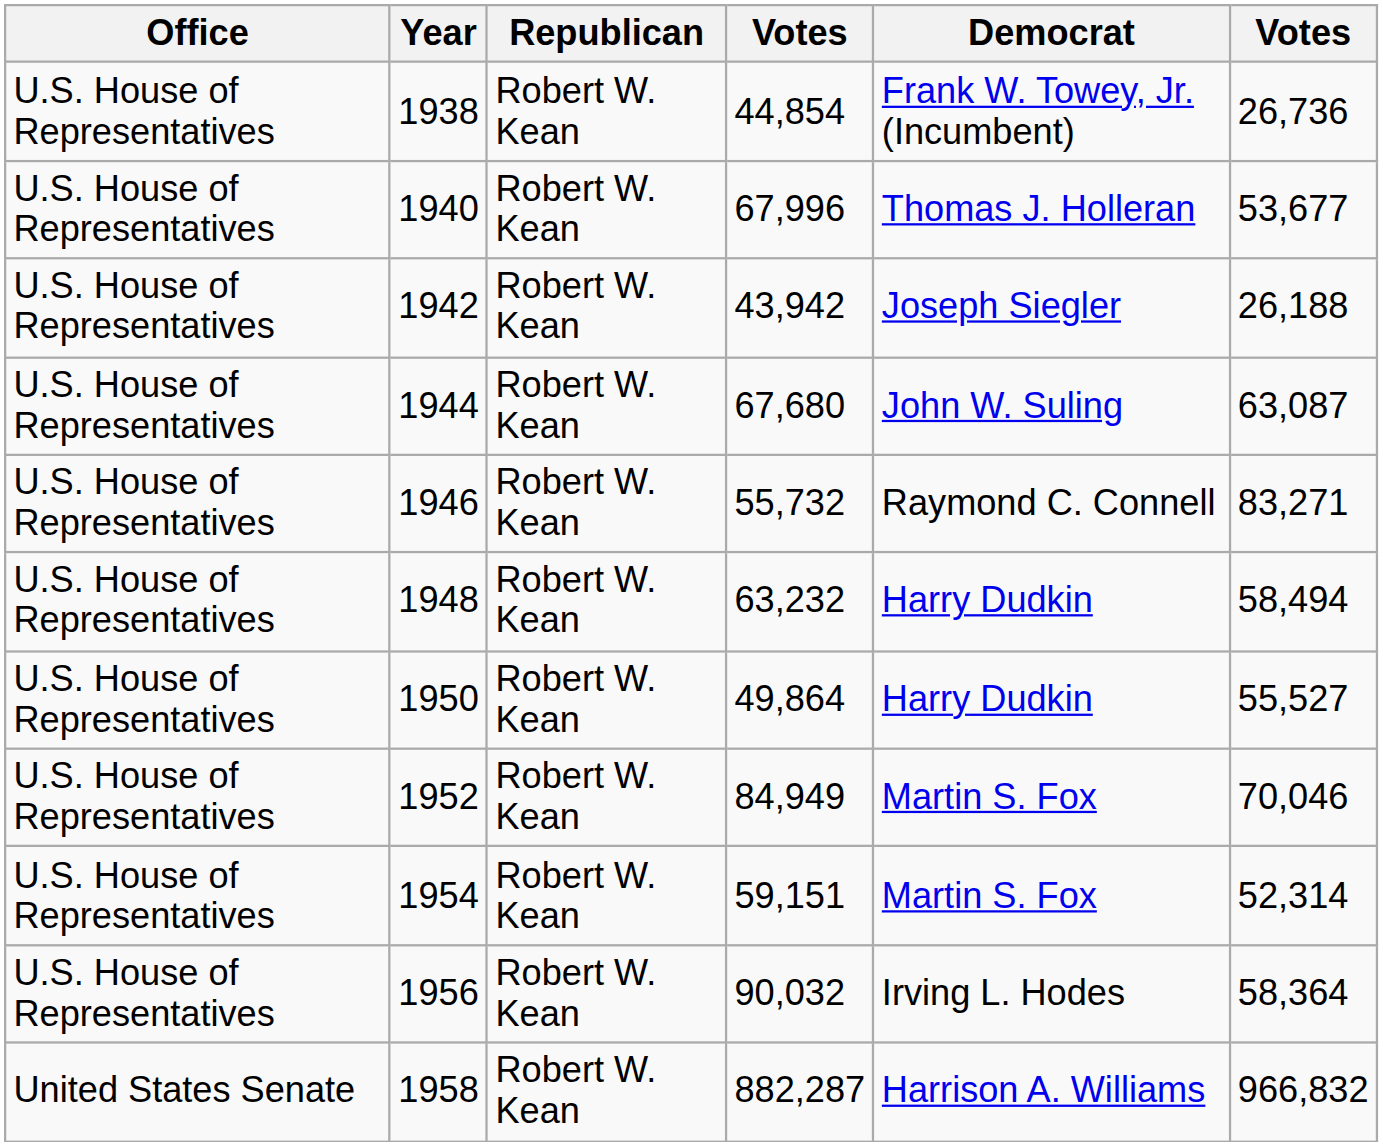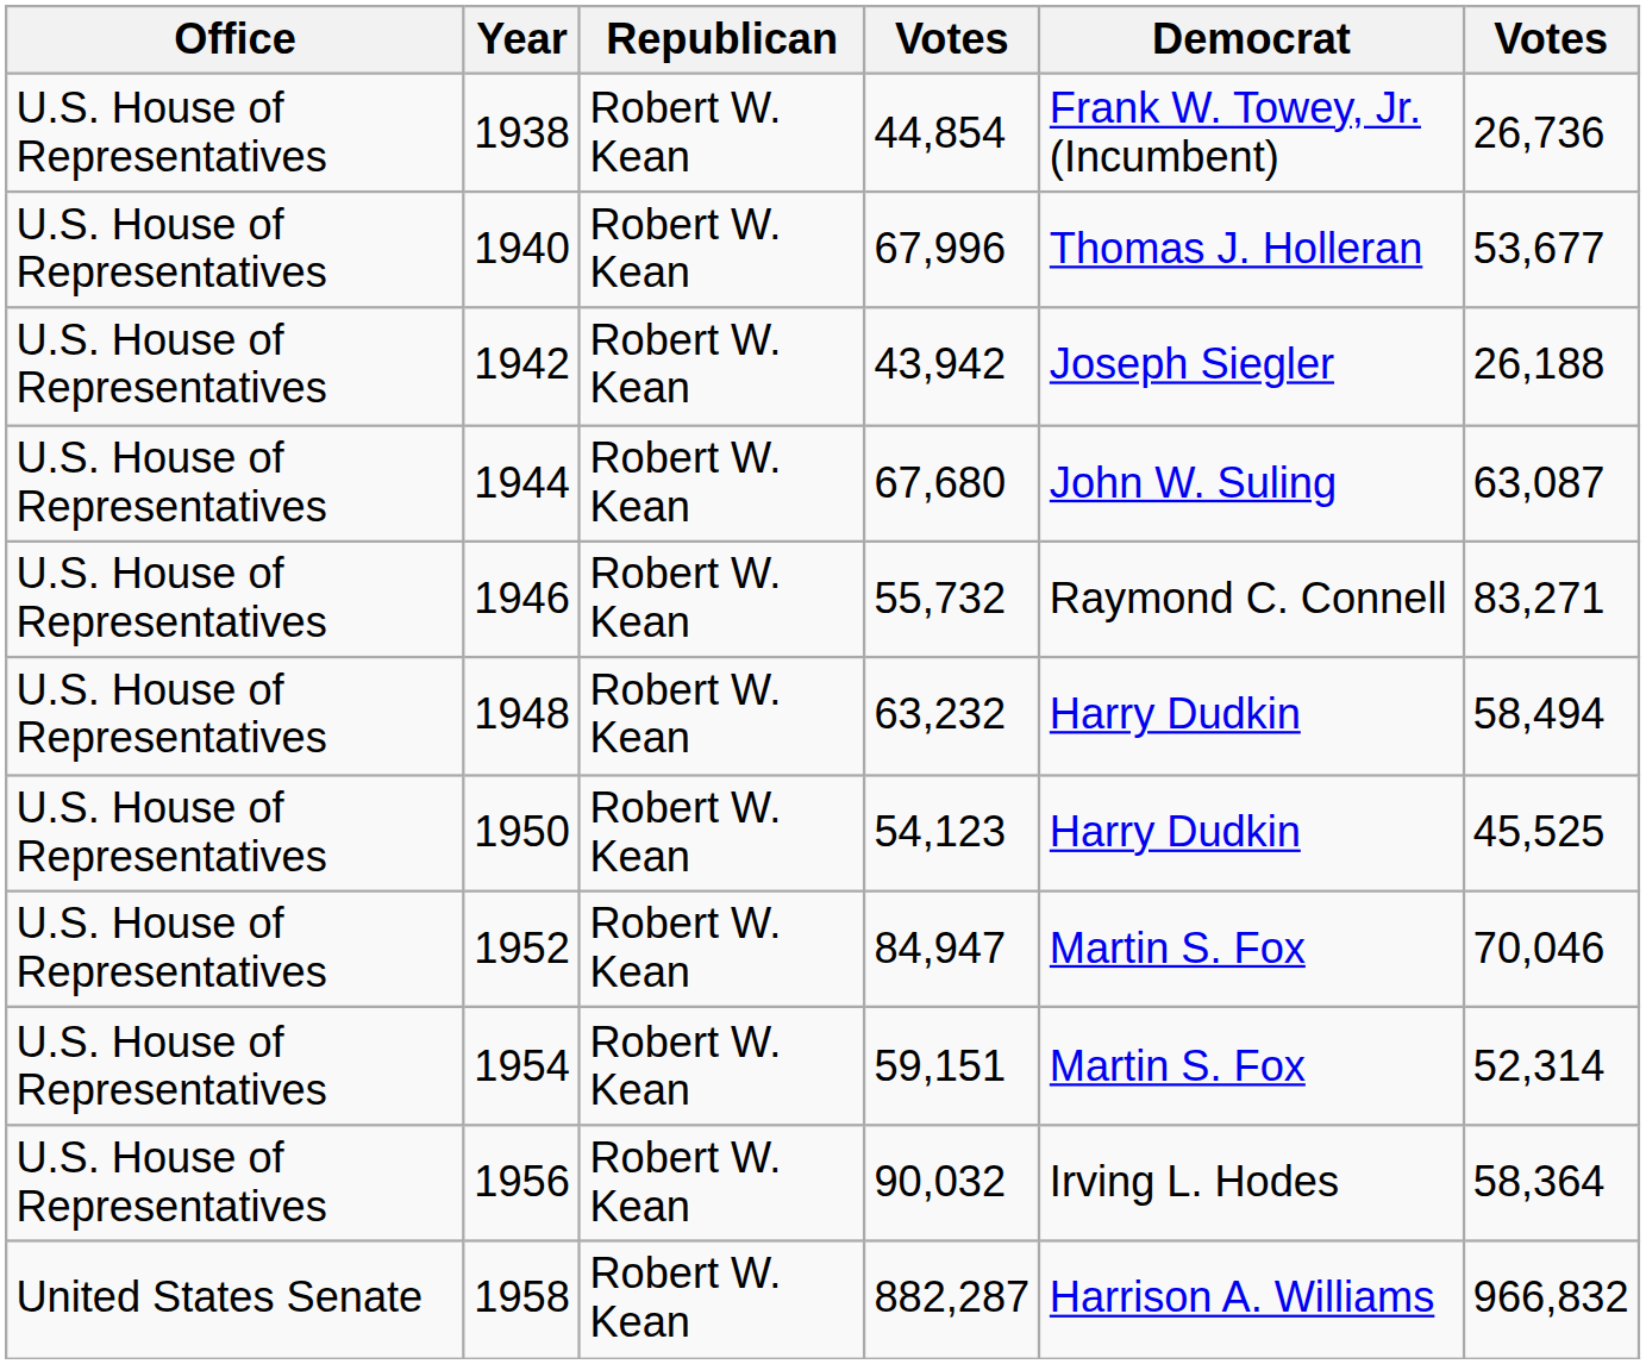 <table class="wikitable">
 <tr>
 <th>Office</th>
 <th>Year</th>
 <th>Republican</th>
 <th>Votes</th>
 <th>Democrat</th>
 <th>Votes</th>
 </tr>
 <tr>
 <td>U.S. House of Representatives</td>
 <td>1938</td>
 <td>Robert W. Kean</td>
 <td>44,854</td>
 <td><a href='#'>Frank W. Towey, Jr.</a> (Incumbent)</td>
 <td>26,736</td>
 </tr>
 <tr>
 <td>U.S. House of Representatives</td>
 <td>1940</td>
 <td>Robert W. Kean</td>
 <td>67,996</td>
 <td><a href='#'>Thomas J. Holleran</a></td>
 <td>53,677</td>
 </tr>
 <tr>
 <td>U.S. House of Representatives</td>
 <td>1942</td>
 <td>Robert W. Kean</td>
 <td>43,942</td>
 <td><a href='#'>Joseph Siegler</a></td>
 <td>26,188</td>
 </tr>
 <tr>
 <td>U.S. House of Representatives</td>
 <td>1944</td>
 <td>Robert W. Kean</td>
 <td>67,680</td>
 <td><a href='#'>John W. Suling</a></td>
 <td>63,087</td>
 </tr>
 <tr>
 <td>U.S. House of Representatives</td>
 <td>1946</td>
 <td>Robert W. Kean</td>
 <td>55,732</td>
 <td>Raymond C. Connell</td>
 <td>83,271</td>
 </tr>
 <tr>
 <td>U.S. House of Representatives</td>
 <td>1948</td>
 <td>Robert W. Kean</td>
 <td>63,232</td>
 <td><a href='#'>Harry Dudkin</a></td>
 <td>58,494</td>
 </tr>
 <tr>
 <td>U.S. House of Representatives</td>
 <td>1950</td>
 <td>Robert W. Kean</td>
-<td>49,864</td>
+<td>54,123</td>
 <td><a href='#'>Harry Dudkin</a></td>
-<td>55,527</td>
+<td>45,525</td>
 </tr>
 <tr>
 <td>U.S. House of Representatives</td>
 <td>1952</td>
 <td>Robert W. Kean</td>
-<td>84,949</td>
+<td>84,947</td>
 <td><a href='#'>Martin S. Fox</a></td>
 <td>70,046</td>
 </tr>
 <tr>
 <td>U.S. House of Representatives</td>
 <td>1954</td>
 <td>Robert W. Kean</td>
 <td>59,151</td>
 <td><a href='#'>Martin S. Fox</a></td>
 <td>52,314</td>
 </tr>
 <tr>
 <td>U.S. House of Representatives</td>
 <td>1956</td>
 <td>Robert W. Kean</td>
 <td>90,032</td>
 <td>Irving L. Hodes</td>
 <td>58,364</td>
 </tr>
 <tr>
 <td>United States Senate</td>
 <td>1958</td>
 <td>Robert W. Kean</td>
 <td>882,287</td>
 <td><a href='#'>Harrison A. Williams</a></td>
 <td>966,832</td>
 </tr>
 <tr>
 </tr>
 </table>
